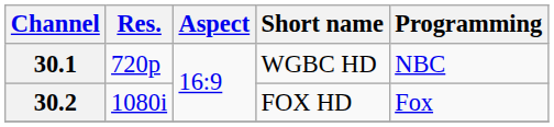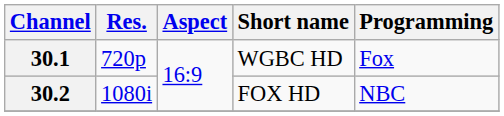 <table class="wikitable">
 <tr>
 <th scope = "col"><a href='#'>Channel</a></th>
 <th scope = "col"><a href='#'>Res.</a></th>
 <th scope = "col"><a href='#'>Aspect</a></th>
 <th scope = "col">Short name</th>
 <th scope = "col">Programming</th>
 </tr>
 <tr>
 <th scope = "row">30.1</th>
 <td><a href='#'>720p</a></td>
 <td rowspan=2><a href='#'>16:9</a></td>
 <td>WGBC HD</td>
-<td><a href='#'>NBC</a></td>
+<td><a href='#'>Fox</a></td>
 </tr>
 <tr>
 <th scope = "row">30.2</th>
 <td><a href='#'>1080i</a></td>
 <td>FOX HD</td>
-<td><a href='#'>Fox</a></td>
+<td><a href='#'>NBC</a></td>
 </tr>
 <tr>
 </tr>
 </table>
